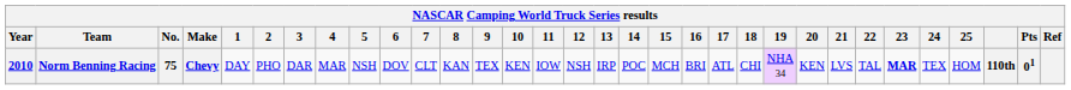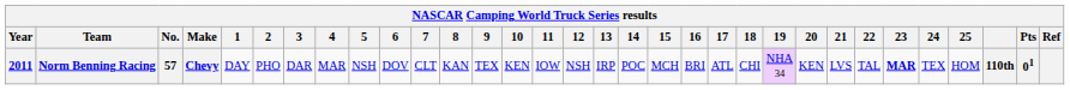 <table class="wikitable" style="text-align:center; font-size:75%">
 <tr>
 <th colspan=45><a href='#'>NASCAR</a> <a href='#'>Camping World Truck Series</a> results</th>
 </tr>
 <tr>
 <th>Year</th>
 <th>Team</th>
 <th>No.</th>
 <th>Make</th>
 <th>1</th>
 <th>2</th>
 <th>3</th>
 <th>4</th>
 <th>5</th>
 <th>6</th>
 <th>7</th>
 <th>8</th>
 <th>9</th>
 <th>10</th>
 <th>11</th>
 <th>12</th>
 <th>13</th>
 <th>14</th>
 <th>15</th>
 <th>16</th>
 <th>17</th>
 <th>18</th>
 <th>19</th>
 <th>20</th>
 <th>21</th>
 <th>22</th>
 <th>23</th>
 <th>24</th>
 <th>25</th>
 <th></th>
 <th>Pts</th>
 <th>Ref</th>
 </tr>
 <tr>
-<th><a href='#'>2010</a></th>
+<th><a href='#'>2011</a></th>
 <th><a href='#'>Norm Benning Racing</a></th>
-<th>75</th>
+<th>57</th>
 <th><a href='#'>Chevy</a></th>
 <td><a href='#'>DAY</a></td>
 <td><a href='#'>PHO</a></td>
 <td><a href='#'>DAR</a></td>
 <td><a href='#'>MAR</a></td>
 <td><a href='#'>NSH</a></td>
 <td><a href='#'>DOV</a></td>
 <td><a href='#'>CLT</a></td>
 <td><a href='#'>KAN</a></td>
 <td><a href='#'>TEX</a></td>
 <td><a href='#'>KEN</a></td>
 <td><a href='#'>IOW</a></td>
 <td><a href='#'>NSH</a></td>
 <td><a href='#'>IRP</a></td>
 <td><a href='#'>POC</a></td>
 <td><a href='#'>MCH</a></td>
 <td><a href='#'>BRI</a></td>
 <td><a href='#'>ATL</a></td>
 <td><a href='#'>CHI</a></td>
 <td style="background:#EFCFFF;"><a href='#'>NHA</a><br><small>34</small></td>
 <td><a href='#'>KEN</a></td>
 <td><a href='#'>LVS</a></td>
 <td><a href='#'>TAL</a></td>
 <td><strong><a href='#'>MAR</a></strong></td>
 <td><a href='#'>TEX</a></td>
 <td><a href='#'>HOM</a></td>
 <th>110th</th>
 <th>0<sup>1</sup></th>
 <th></th>
 </tr>
 </table>
